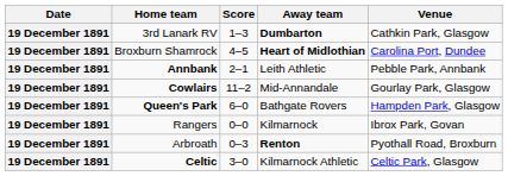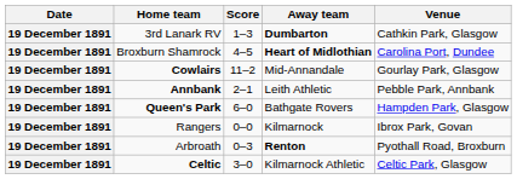 <table class="wikitable football-result-list" style="max-width: 80em; text-align: center">
 <tr>
 <th scope="col">Date</th>
 <th scope="col">Home team</th>
 <th scope="col">Score</th>
 <th scope="col">Away team</th>
 <th scope="col">Venue</th>
 </tr>
 <tr>
 <th scope="row">19 December 1891</th>
 <td align=right>3rd Lanark RV</td>
 <td>1–3</td>
 <td align=left><strong>Dumbarton</strong></td>
 <td align=left>Cathkin Park, Glasgow</td>
 </tr>
 <tr>
 <th scope="row">19 December 1891</th>
 <td align=right>Broxburn Shamrock</td>
 <td>4–5</td>
 <td align=left><strong>Heart of Midlothian</strong></td>
 <td align=left><a href='#'>Carolina Port</a>, <a href='#'>Dundee</a></td>
 </tr>
 <tr>
 <th scope="row">19 December 1891</th>
+<td align=right><strong>Cowlairs</strong></td>
+<td>11–2</td>
+<td align=left>Mid-Annandale</td>
+<td align=left>Gourlay Park, Glasgow</td>
+</tr>
+<tr>
+<th scope="row">19 December 1891</th>
 <td align=right><strong>Annbank</strong></td>
 <td>2–1</td>
 <td align=left>Leith Athletic</td>
 <td align=left>Pebble Park, Annbank</td>
-</tr>
-<tr>
-<th scope="row">19 December 1891</th>
-<td align=right><strong>Cowlairs</strong></td>
-<td>11–2</td>
-<td align=left>Mid-Annandale</td>
-<td align=left>Gourlay Park, Glasgow</td>
 </tr>
 <tr>
 <th scope="row">19 December 1891</th>
 <td align=right><strong>Queen's Park</strong></td>
 <td>6–0</td>
 <td align=left>Bathgate Rovers</td>
 <td align=left><a href='#'>Hampden Park</a>, Glasgow</td>
 </tr>
 <tr>
 <th scope="row">19 December 1891</th>
 <td align=right>Rangers</td>
 <td>0–0</td>
 <td align=left>Kilmarnock</td>
 <td align=left>Ibrox Park, Govan</td>
 </tr>
 <tr>
 <th scope="row">19 December 1891</th>
 <td align=right>Arbroath</td>
 <td>0–3</td>
 <td align=left><strong>Renton</strong></td>
 <td align=left>Pyothall Road, Broxburn</td>
 </tr>
 <tr>
 <th scope="row">19 December 1891</th>
 <td align=right><strong>Celtic</strong></td>
 <td>3–0</td>
 <td align=left>Kilmarnock Athletic</td>
 <td align=left><a href='#'>Celtic Park</a>, Glasgow</td>
 </tr>
 </table>
